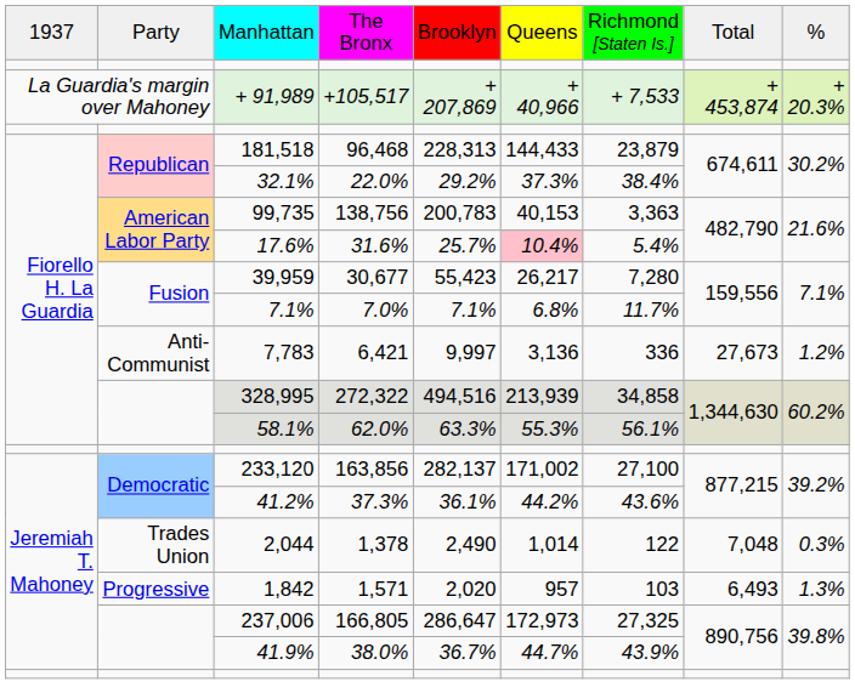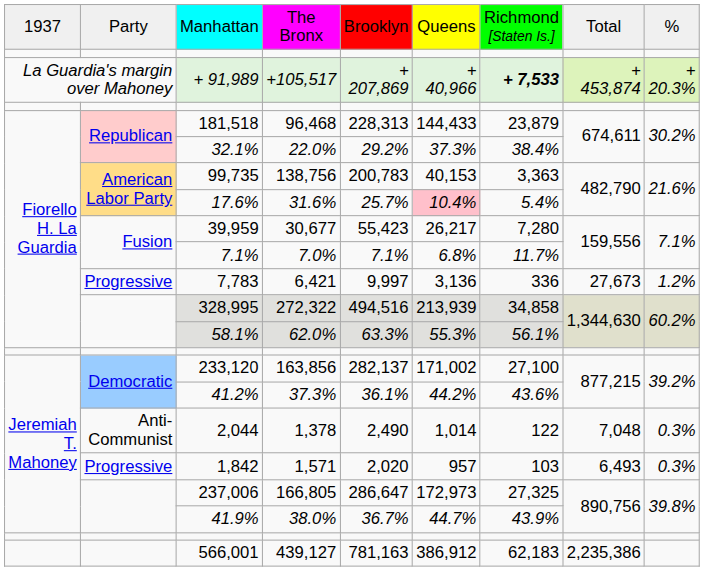 <table class="wikitable" style="width:100%; text-align:right;">
 <tr style="text-align:center;">
 <td style="width:20%; background:#f0f0f0;">1937</td>
 <td style="width:20%; background:#f0f0f0;">Party</td>
 <td style="width:8%; background:aqua;">Manhattan</td>
 <td style="width:8%; background:magenta;">The Bronx</td>
 <td style="width:8%; background:red;">Brooklyn</td>
 <td style="width:8%; background:yellow;">Queens</td>
 <td style="width:8%; background:lime;">Richmond <small><em>[Staten Is.]</em></small></td>
 <td style="width:10%; background:#f0f0f0;">Total</td>
 <td style="width:8%; background:#f0f0f0;">%</td>
 </tr>
 <tr>
 <td></td>
 <td></td>
 <td></td>
 <td></td>
 <td></td>
 <td></td>
 <td></td>
 <td></td>
 <td></td>
 </tr>
 <tr>
 <td colspan="2"><em>La Guardia's margin over Mahoney </em></td>
 <td style="background:#e0f3dd;"><em>+ 91,989</em></td>
 <td style="background:#e0f3dd;"><em>+105,517</em></td>
 <td style="background:#e0f3dd;"><em>+ 207,869</em></td>
 <td style="background:#e0f3dd;"><em>+ 40,966</em></td>
-<td style="background:#e0f3dd;"><em>+ 7,533</em></td>
+<td style="background:#e0f3dd;"><strong><em>+ 7,533</em></strong></td>
 <td style="background:#ddf3bb;"><em>+ 453,874</em></td>
 <td style="background:#ddf3bb;"><em>+ 20.3%</em></td>
 </tr>
 <tr>
 <td></td>
 <td></td>
 <td></td>
 <td></td>
 <td></td>
 <td></td>
 <td></td>
 <td></td>
 <td></td>
 </tr>
 <tr>
 <td rowspan="9"><a href='#'>Fiorello H. La Guardia</a></td>
 <td rowspan="2" style="background:#fcc;"><a href='#'>Republican</a></td>
 <td>181,518</td>
 <td>96,468</td>
 <td>228,313</td>
 <td>144,433</td>
 <td>23,879</td>
 <td rowspan="2">674,611</td>
 <td rowspan="2"><em>30.2%</em></td>
 </tr>
 <tr>
 <td><em>32.1%</em></td>
 <td><em>22.0%</em></td>
 <td><em>29.2%</em></td>
 <td><em>37.3%</em></td>
 <td><em>38.4%</em></td>
 </tr>
 <tr>
 <td rowspan="2" style="background:#ffdd88;"><a href='#'>American Labor Party</a></td>
 <td>99,735</td>
 <td>138,756</td>
 <td>200,783</td>
 <td>40,153</td>
 <td>3,363</td>
 <td rowspan="2">482,790</td>
 <td rowspan="2"><em>21.6%</em></td>
 </tr>
 <tr>
 <td><em>17.6%</em></td>
 <td><em>31.6%</em></td>
 <td><em>25.7%</em></td>
 <td style="background: pink;"><em>10.4%</em></td>
 <td><em>5.4%</em></td>
 </tr>
 <tr>
 <td rowspan="2"><a href='#'>Fusion</a></td>
 <td>39,959</td>
 <td>30,677</td>
 <td>55,423</td>
 <td>26,217</td>
 <td>7,280</td>
 <td rowspan="2">159,556</td>
 <td rowspan="2"><em>7.1%</em></td>
 </tr>
 <tr>
 <td><em>7.1%</em></td>
 <td><em>7.0%</em></td>
 <td><em>7.1%</em></td>
 <td><em>6.8%</em></td>
 <td><em>11.7%</em></td>
 </tr>
 <tr>
-<td>Anti-Communist</td>
+<td><a href='#'>Progressive</a></td>
 <td>7,783</td>
 <td>6,421</td>
 <td>9,997</td>
 <td>3,136</td>
 <td>336</td>
 <td>27,673</td>
 <td><em>1.2%</em></td>
 </tr>
 <tr>
 <td rowspan="2"></td>
 <td style="background:#e0e0dd;">328,995</td>
 <td style="background:#e0e0dd;">272,322</td>
 <td style="background:#e0e0dd;">494,516</td>
 <td style="background:#e0e0dd;">213,939</td>
 <td style="background:#e0e0dd;">34,858</td>
 <td rowspan="2" style="background:#e0e0cc;">1,344,630</td>
 <td rowspan="2" style="background:#e0e0cc;"><em>60.2%</em></td>
 </tr>
 <tr style="background:#e0e0dd;">
 <td><em>58.1%</em></td>
 <td style="background:#e0e0dd;"><em>62.0%</em></td>
 <td style="background:#e0e0dd;"><em>63.3%</em></td>
 <td style="background:#e0e0dd;"><em>55.3%</em></td>
 <td style="background:#e0e0dd;"><em>56.1%</em></td>
 </tr>
 <tr>
 <td></td>
 <td></td>
 <td></td>
 <td></td>
 <td></td>
 <td></td>
 <td></td>
 <td></td>
 <td></td>
 </tr>
 <tr>
 <td rowspan="6"> <a href='#'>Jeremiah T. Mahoney</a></td>
 <td rowspan="2" style="background:#9cf;"><a href='#'>Democratic</a></td>
 <td>233,120</td>
 <td>163,856</td>
 <td>282,137</td>
 <td>171,002</td>
 <td>27,100</td>
 <td rowspan="2">877,215</td>
 <td rowspan="2"><em>39.2%</em></td>
 </tr>
 <tr>
 <td><em>41.2%</em></td>
 <td><em>37.3%</em></td>
 <td><em>36.1%</em></td>
 <td><em>44.2%</em></td>
 <td><em>43.6%</em></td>
 </tr>
 <tr>
-<td>Trades Union</td>
+<td>Anti-Communist</td>
 <td>2,044</td>
 <td>1,378</td>
 <td>2,490</td>
 <td>1,014</td>
 <td>122</td>
 <td>7,048</td>
 <td><em>0.3%</em></td>
 </tr>
 <tr>
 <td><a href='#'>Progressive</a></td>
 <td>1,842</td>
 <td>1,571</td>
 <td>2,020</td>
 <td>957</td>
 <td>103</td>
 <td>6,493</td>
-<td><em>1.3%</em></td>
+<td><em>0.3%</em></td>
 </tr>
 <tr>
 <td rowspan="2"></td>
 <td>237,006</td>
 <td>166,805</td>
 <td>286,647</td>
 <td>172,973</td>
 <td>27,325</td>
 <td rowspan="2">890,756</td>
 <td rowspan="2"><em>39.8%</em></td>
 </tr>
 <tr>
 <td><em>41.9%</em></td>
 <td><em>38.0%</em></td>
 <td><em>36.7%</em></td>
 <td><em>44.7%</em></td>
 <td><em>43.9%</em></td>
 </tr>
 <tr>
 <td></td>
 <td></td>
 <td></td>
 <td></td>
 <td></td>
 <td></td>
 <td></td>
 <td></td>
 <td></td>
 </tr>
+<tr>
+<td></td>
+<td></td>
+<td>566,001</td>
+<td>439,127</td>
+<td>781,163</td>
+<td>386,912</td>
+<td>62,183</td>
+<td>2,235,386</td>
+<td></td>
+</tr>
 </table>
